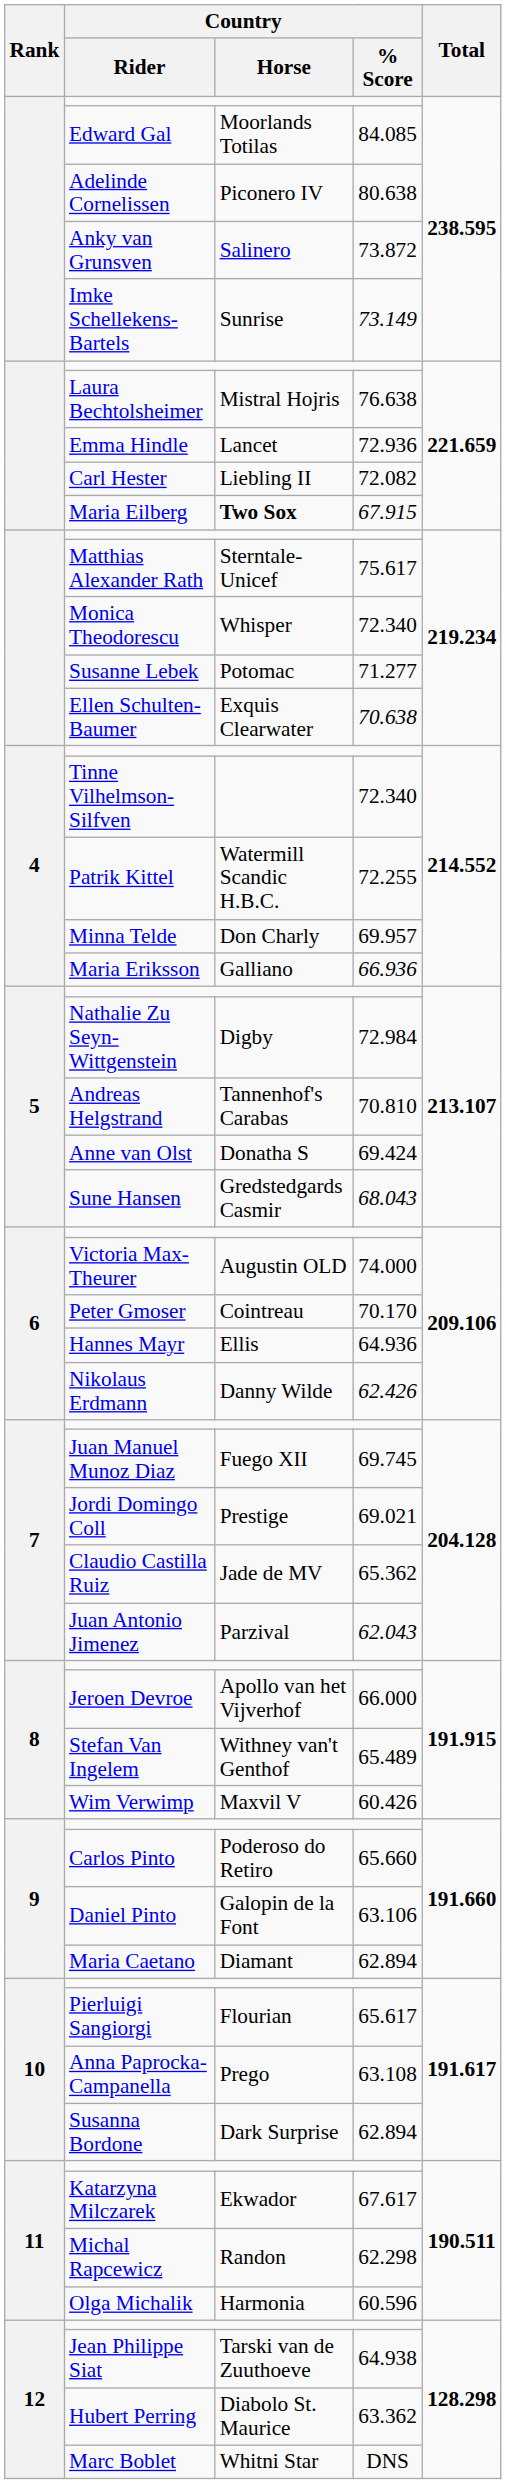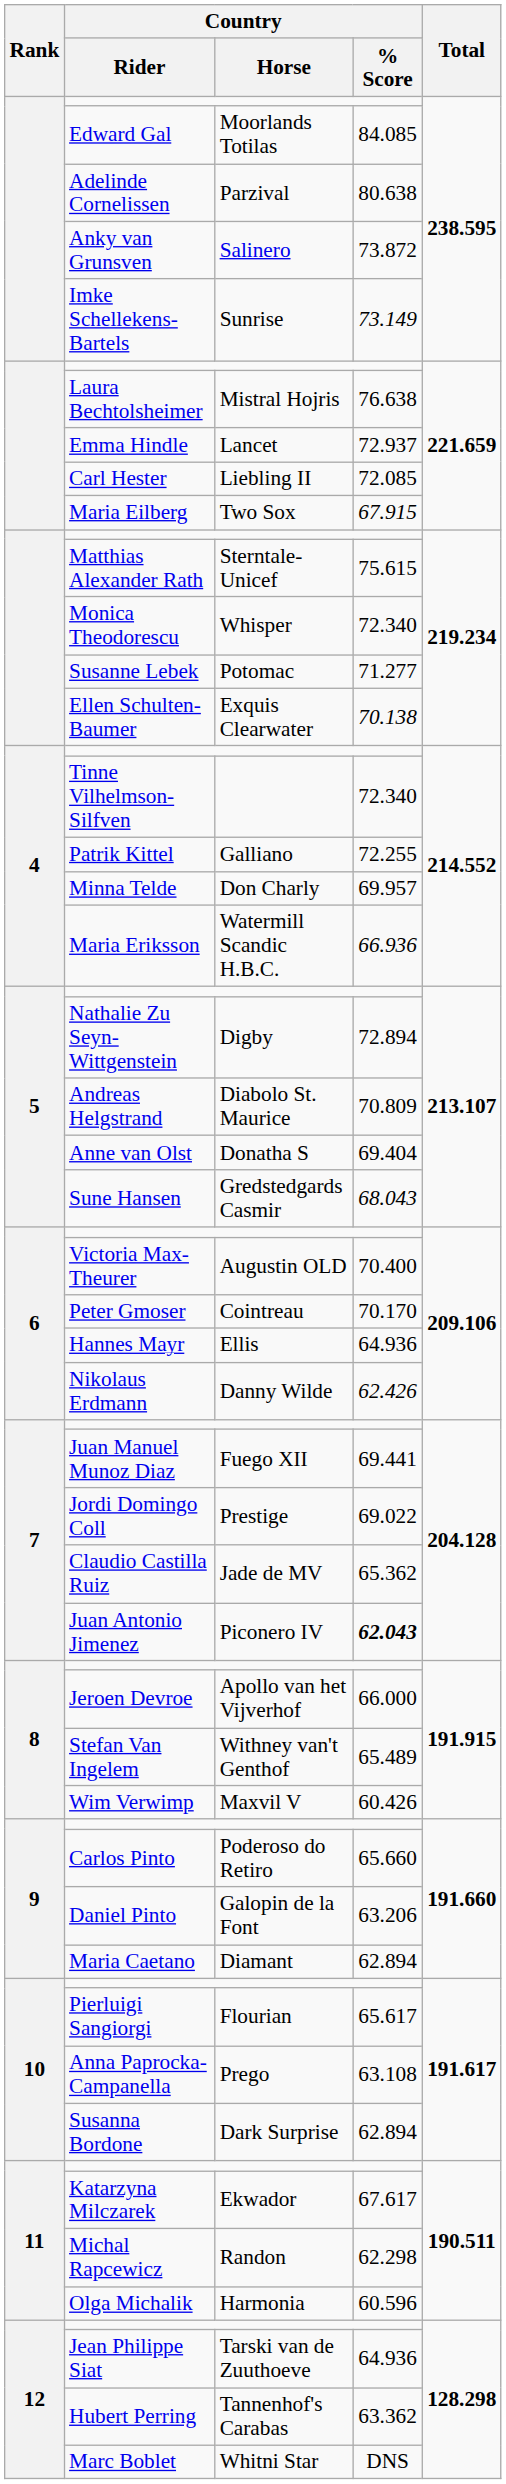 <table class="wikitable" style="text-align:center" width =60%>
 <tr>
 <th rowspan=2>Rank</th>
 <th colspan=3>Country</th>
 <th rowspan=2>Total</th>
 </tr>
 <tr>
 <th>Rider</th>
 <th>Horse</th>
 <th>% Score</th>
 </tr>
 <tr>
 <th rowspan=5></th>
 <td colspan=3><strong></strong></td>
 <td rowspan=5><strong>238.595</strong></td>
 </tr>
 <tr>
 <td align=left><a href='#'>Edward Gal</a></td>
 <td align=left>Moorlands Totilas</td>
 <td>84.085</td>
 </tr>
 <tr>
 <td align=left><a href='#'>Adelinde Cornelissen</a></td>
-<td align=left>Piconero IV</td>
+<td align=left>Parzival</td>
 <td>80.638</td>
 </tr>
 <tr>
 <td align=left><a href='#'>Anky van Grunsven</a></td>
 <td align=left><a href='#'>Salinero</a></td>
 <td>73.872</td>
 </tr>
 <tr>
 <td align=left><a href='#'>Imke Schellekens-Bartels</a></td>
 <td align=left>Sunrise</td>
 <td><em>73.149</em></td>
 </tr>
 <tr>
 <th rowspan=5></th>
 <td colspan=3><strong></strong></td>
 <td rowspan=5><strong>221.659</strong></td>
 </tr>
 <tr>
 <td align=left><a href='#'>Laura Bechtolsheimer</a></td>
 <td align=left>Mistral Hojris</td>
 <td>76.638</td>
 </tr>
 <tr>
 <td align=left><a href='#'>Emma Hindle</a></td>
 <td align=left>Lancet</td>
-<td>72.936</td>
+<td>72.937</td>
 </tr>
 <tr>
 <td align=left><a href='#'>Carl Hester</a></td>
 <td align=left>Liebling II</td>
-<td>72.082</td>
+<td>72.085</td>
 </tr>
 <tr>
 <td align=left><a href='#'>Maria Eilberg</a></td>
-<td align=left><strong>Two Sox</strong></td>
+<td align=left>Two Sox</td>
 <td><em>67.915</em></td>
 </tr>
 <tr>
 <th rowspan=5></th>
 <td colspan=3><strong></strong></td>
 <td rowspan=5><strong>219.234</strong></td>
 </tr>
 <tr>
 <td align=left><a href='#'>Matthias Alexander Rath</a></td>
 <td align=left>Sterntale-Unicef</td>
-<td>75.617</td>
+<td>75.615</td>
 </tr>
 <tr>
 <td align=left><a href='#'>Monica Theodorescu</a></td>
 <td align=left>Whisper</td>
 <td>72.340</td>
 </tr>
 <tr>
 <td align=left><a href='#'>Susanne Lebek</a></td>
 <td align=left>Potomac</td>
 <td>71.277</td>
 </tr>
 <tr>
 <td align=left><a href='#'>Ellen Schulten-Baumer</a></td>
 <td align=left>Exquis Clearwater</td>
-<td><em>70.638</em></td>
+<td><em>70.138</em></td>
 </tr>
 <tr>
 <th rowspan=5>4</th>
 <td colspan=3><strong></strong></td>
 <td rowspan=5><strong>214.552</strong></td>
 </tr>
 <tr>
 <td align=left><a href='#'>Tinne Vilhelmson-Silfven</a></td>
 <td align=left></td>
 <td>72.340</td>
 </tr>
 <tr>
 <td align=left><a href='#'>Patrik Kittel</a></td>
-<td align=left>Watermill Scandic H.B.C.</td>
+<td align=left>Galliano</td>
 <td>72.255</td>
 </tr>
 <tr>
 <td align=left><a href='#'>Minna Telde</a></td>
 <td align=left>Don Charly</td>
 <td>69.957</td>
 </tr>
 <tr>
 <td align=left><a href='#'>Maria Eriksson</a></td>
-<td align=left>Galliano</td>
+<td align=left>Watermill Scandic H.B.C.</td>
 <td><em>66.936</em></td>
 </tr>
 <tr>
 <th rowspan=5>5</th>
 <td colspan=3><strong></strong></td>
 <td rowspan=5><strong>213.107</strong></td>
 </tr>
 <tr>
 <td align=left><a href='#'>Nathalie Zu Seyn-Wittgenstein</a></td>
 <td align=left>Digby</td>
-<td>72.984</td>
+<td>72.894</td>
 </tr>
 <tr>
 <td align=left><a href='#'>Andreas Helgstrand</a></td>
-<td align=left>Tannenhof's Carabas</td>
-<td>70.810</td>
+<td align=left>Diabolo St. Maurice</td>
+<td>70.809</td>
 </tr>
 <tr>
 <td align=left><a href='#'>Anne van Olst</a></td>
 <td align=left>Donatha S</td>
-<td>69.424</td>
+<td>69.404</td>
 </tr>
 <tr>
 <td align=left><a href='#'>Sune Hansen</a></td>
 <td align=left>Gredstedgards Casmir</td>
 <td><em>68.043</em></td>
 </tr>
 <tr>
 <th rowspan=5>6</th>
 <td colspan=3><strong></strong></td>
 <td rowspan=5><strong>209.106</strong></td>
 </tr>
 <tr>
 <td align=left><a href='#'>Victoria Max-Theurer</a></td>
 <td align=left>Augustin OLD</td>
-<td>74.000</td>
+<td>70.400</td>
 </tr>
 <tr>
 <td align=left><a href='#'>Peter Gmoser</a></td>
 <td align=left>Cointreau</td>
 <td>70.170</td>
 </tr>
 <tr>
 <td align=left><a href='#'>Hannes Mayr</a></td>
 <td align=left>Ellis</td>
 <td>64.936</td>
 </tr>
 <tr>
 <td align=left><a href='#'>Nikolaus Erdmann</a></td>
 <td align=left>Danny Wilde</td>
 <td><em>62.426</em></td>
 </tr>
 <tr>
 <th rowspan=5>7</th>
 <td colspan=3><strong></strong></td>
 <td rowspan=5><strong>204.128</strong></td>
 </tr>
 <tr>
 <td align=left><a href='#'>Juan Manuel Munoz Diaz</a></td>
 <td align=left>Fuego XII</td>
-<td>69.745</td>
+<td>69.441</td>
 </tr>
 <tr>
 <td align=left><a href='#'>Jordi Domingo Coll</a></td>
 <td align=left>Prestige</td>
-<td>69.021</td>
+<td>69.022</td>
 </tr>
 <tr>
 <td align=left><a href='#'>Claudio Castilla Ruiz</a></td>
 <td align=left>Jade de MV</td>
 <td>65.362</td>
 </tr>
 <tr>
 <td align=left><a href='#'>Juan Antonio Jimenez</a></td>
-<td align=left>Parzival</td>
-<td><em>62.043</em></td>
+<td align=left>Piconero IV</td>
+<td><strong><em>62.043</em></strong></td>
 </tr>
 <tr>
 <th rowspan=4>8</th>
 <td colspan=3><strong></strong></td>
 <td rowspan=4><strong>191.915</strong></td>
 </tr>
 <tr>
 <td align=left><a href='#'>Jeroen Devroe</a></td>
 <td align=left>Apollo van het Vijverhof</td>
 <td>66.000</td>
 </tr>
 <tr>
 <td align=left><a href='#'>Stefan Van Ingelem</a></td>
 <td align=left>Withney van't Genthof</td>
 <td>65.489</td>
 </tr>
 <tr>
 <td align=left><a href='#'>Wim Verwimp</a></td>
 <td align=left>Maxvil V</td>
 <td>60.426</td>
 </tr>
 <tr>
 <th rowspan=4>9</th>
 <td colspan=3><strong></strong></td>
 <td rowspan=4><strong>191.660</strong></td>
 </tr>
 <tr>
 <td align=left><a href='#'>Carlos Pinto</a></td>
 <td align=left>Poderoso do Retiro</td>
 <td>65.660</td>
 </tr>
 <tr>
 <td align=left><a href='#'>Daniel Pinto</a></td>
 <td align=left>Galopin de la Font</td>
-<td>63.106</td>
+<td>63.206</td>
 </tr>
 <tr>
 <td align=left><a href='#'>Maria Caetano</a></td>
 <td align=left>Diamant</td>
 <td>62.894</td>
 </tr>
 <tr>
 <th rowspan=4>10</th>
 <td colspan=3><strong></strong></td>
 <td rowspan=4><strong>191.617</strong></td>
 </tr>
 <tr>
 <td align=left><a href='#'>Pierluigi Sangiorgi</a></td>
 <td align=left>Flourian</td>
 <td>65.617</td>
 </tr>
 <tr>
 <td align=left><a href='#'>Anna Paprocka-Campanella</a></td>
 <td align=left>Prego</td>
 <td>63.108</td>
 </tr>
 <tr>
 <td align=left><a href='#'>Susanna Bordone</a></td>
 <td align=left>Dark Surprise</td>
 <td>62.894</td>
 </tr>
 <tr>
 <th rowspan=4>11</th>
 <td colspan=3><strong></strong></td>
 <td rowspan=4><strong>190.511</strong></td>
 </tr>
 <tr>
 <td align=left><a href='#'>Katarzyna Milczarek</a></td>
 <td align=left>Ekwador</td>
 <td>67.617</td>
 </tr>
 <tr>
 <td align=left><a href='#'>Michal Rapcewicz</a></td>
 <td align=left>Randon</td>
 <td>62.298</td>
 </tr>
 <tr>
 <td align=left><a href='#'>Olga Michalik</a></td>
 <td align=left>Harmonia</td>
 <td>60.596</td>
 </tr>
 <tr>
 <th rowspan=4>12</th>
 <td colspan=3><strong></strong></td>
 <td rowspan=4><strong>128.298</strong></td>
 </tr>
 <tr>
 <td align=left><a href='#'>Jean Philippe Siat</a></td>
 <td align=left>Tarski van de Zuuthoeve</td>
-<td>64.938</td>
+<td>64.936</td>
 </tr>
 <tr>
 <td align=left><a href='#'>Hubert Perring</a></td>
-<td align=left>Diabolo St. Maurice</td>
+<td align=left>Tannenhof's Carabas</td>
 <td>63.362</td>
 </tr>
 <tr>
 <td align=left><a href='#'>Marc Boblet</a></td>
 <td align=left>Whitni Star</td>
 <td>DNS</td>
 </tr>
 </table>
